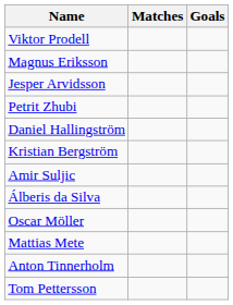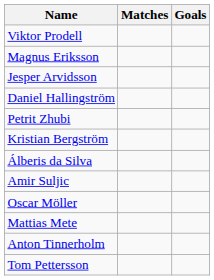 <table class="wikitable">
 <tr>
 <th>Name</th>
 <th>Matches</th>
 <th>Goals</th>
 </tr>
 <tr>
 <td> <a href='#'>Viktor Prodell</a></td>
 <td></td>
 <td></td>
 </tr>
 <tr>
 <td> <a href='#'>Magnus Eriksson</a></td>
 <td></td>
 <td></td>
 </tr>
 <tr>
 <td> <a href='#'>Jesper Arvidsson</a></td>
 <td></td>
 <td></td>
 </tr>
 <tr>
-<td> <a href='#'>Petrit Zhubi</a></td>
+<td> <a href='#'>Daniel Hallingström</a></td>
 <td></td>
 <td></td>
 </tr>
 <tr>
-<td> <a href='#'>Daniel Hallingström</a></td>
+<td> <a href='#'>Petrit Zhubi</a></td>
 <td></td>
 <td></td>
 </tr>
 <tr>
 <td> <a href='#'>Kristian Bergström</a></td>
 <td></td>
 <td></td>
 </tr>
 <tr>
-<td> <a href='#'>Amir Suljic</a></td>
+<td> <a href='#'>Álberis da Silva</a></td>
 <td></td>
 <td></td>
 </tr>
 <tr>
-<td> <a href='#'>Álberis da Silva</a></td>
+<td> <a href='#'>Amir Suljic</a></td>
 <td></td>
 <td></td>
 </tr>
 <tr>
 <td> <a href='#'>Oscar Möller</a></td>
 <td></td>
 <td></td>
 </tr>
 <tr>
 <td> <a href='#'>Mattias Mete</a></td>
 <td></td>
 <td></td>
 </tr>
 <tr>
 <td> <a href='#'>Anton Tinnerholm</a></td>
 <td></td>
 <td></td>
 </tr>
 <tr>
 <td> <a href='#'>Tom Pettersson</a></td>
 <td></td>
 <td></td>
 </tr>
 </table>
